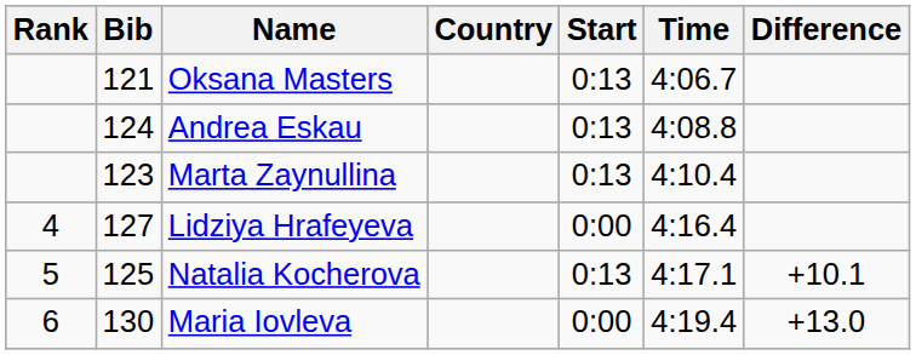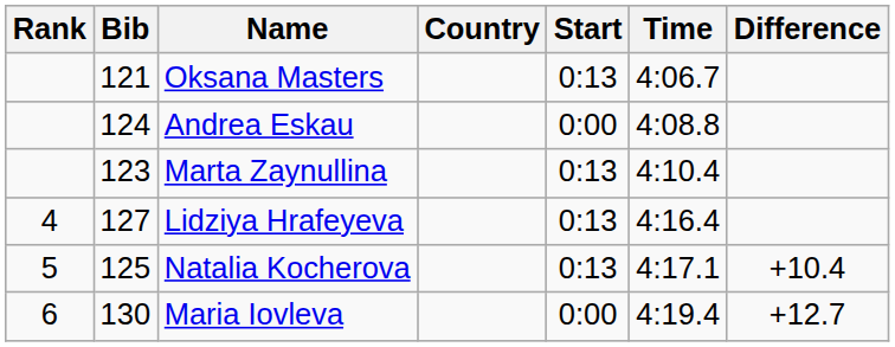 <table class="wikitable sortable" style="text-align:center">
 <tr>
 <th>Rank</th>
 <th>Bib</th>
 <th>Name</th>
 <th>Country</th>
 <th>Start</th>
 <th>Time</th>
 <th>Difference</th>
 </tr>
 <tr>
 <td></td>
 <td>121</td>
 <td align=left><a href='#'>Oksana Masters</a></td>
 <td align=left></td>
 <td>0:13</td>
 <td>4:06.7</td>
 <td></td>
 </tr>
 <tr>
 <td></td>
 <td>124</td>
 <td align=left><a href='#'>Andrea Eskau</a></td>
 <td align=left></td>
-<td>0:13</td>
+<td>0:00</td>
 <td>4:08.8</td>
 <td></td>
 </tr>
 <tr>
 <td></td>
 <td>123</td>
 <td align=left><a href='#'>Marta Zaynullina</a></td>
 <td align=left></td>
 <td>0:13</td>
 <td>4:10.4</td>
 <td></td>
 </tr>
 <tr>
 <td>4</td>
 <td>127</td>
 <td align=left><a href='#'>Lidziya Hrafeyeva</a></td>
 <td align=left></td>
-<td>0:00</td>
+<td>0:13</td>
 <td>4:16.4</td>
 <td></td>
 </tr>
 <tr>
 <td>5</td>
 <td>125</td>
 <td align=left><a href='#'>Natalia Kocherova</a></td>
 <td align=left></td>
 <td>0:13</td>
 <td>4:17.1</td>
-<td>+10.1</td>
+<td>+10.4</td>
 </tr>
 <tr>
 <td>6</td>
 <td>130</td>
 <td align=left><a href='#'>Maria Iovleva</a></td>
 <td align=left></td>
 <td>0:00</td>
 <td>4:19.4</td>
-<td>+13.0</td>
+<td>+12.7</td>
 </tr>
 </table>
